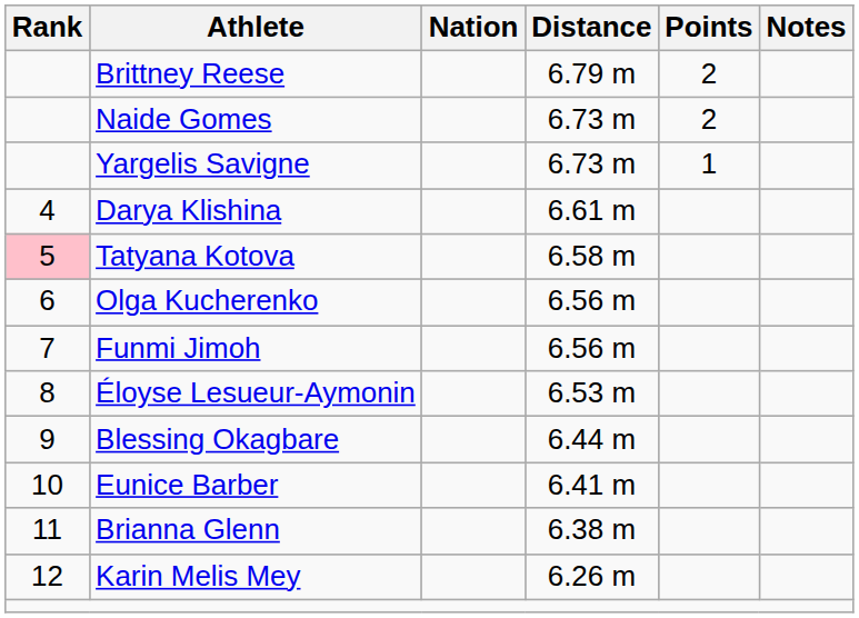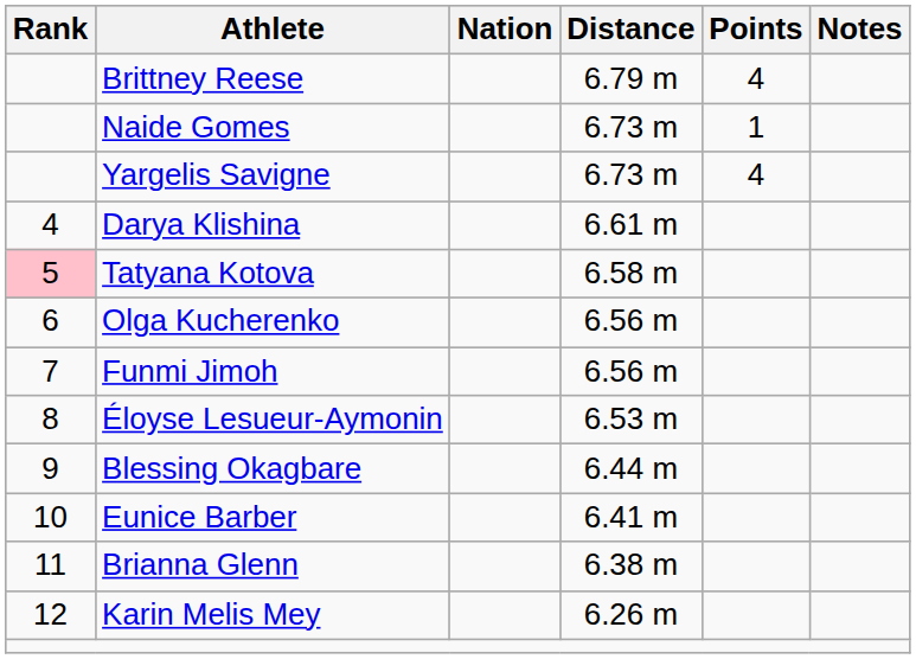 <table class="wikitable mw-datatable sortable" style="text-align:center;">
 <tr>
 <th>Rank</th>
 <th>Athlete</th>
 <th>Nation</th>
 <th>Distance</th>
 <th>Points</th>
 <th>Notes</th>
 </tr>
 <tr>
 <td></td>
 <td align=left><a href='#'>Brittney Reese</a></td>
 <td align=left></td>
 <td>6.79 m </td>
-<td>2</td>
+<td>4</td>
 <td></td>
 </tr>
 <tr>
 <td></td>
 <td align=left><a href='#'>Naide Gomes</a></td>
 <td align=left></td>
 <td>6.73 m </td>
-<td>2</td>
+<td>1</td>
 <td></td>
 </tr>
 <tr>
 <td></td>
 <td align=left><a href='#'>Yargelis Savigne</a></td>
 <td align=left></td>
 <td>6.73 m </td>
-<td>1</td>
+<td>4</td>
 <td></td>
 </tr>
 <tr>
 <td>4</td>
 <td align=left><a href='#'>Darya Klishina</a></td>
 <td align=left></td>
 <td>6.61 m </td>
 <td></td>
 <td></td>
 </tr>
 <tr>
 <td style="background: pink;">5</td>
 <td align="left"><a href='#'>Tatyana Kotova</a></td>
 <td align="left"></td>
 <td>6.58 m </td>
 <td></td>
 <td></td>
 </tr>
 <tr>
 <td>6</td>
 <td align="left"><a href='#'>Olga Kucherenko</a></td>
 <td align="left"></td>
 <td>6.56 m </td>
 <td></td>
 <td></td>
 </tr>
 <tr>
 <td>7</td>
 <td align="left"><a href='#'>Funmi Jimoh</a></td>
 <td align=left></td>
 <td>6.56 m </td>
 <td></td>
 <td></td>
 </tr>
 <tr>
 <td>8</td>
 <td align="left"><a href='#'>Éloyse Lesueur-Aymonin</a></td>
 <td align=left></td>
 <td>6.53 m </td>
 <td></td>
 <td></td>
 </tr>
 <tr>
 <td>9</td>
 <td align="left"><a href='#'>Blessing Okagbare</a></td>
 <td align=left></td>
 <td>6.44 m </td>
 <td></td>
 <td></td>
 </tr>
 <tr>
 <td>10</td>
 <td align="left"><a href='#'>Eunice Barber</a></td>
 <td align=left></td>
 <td>6.41 m </td>
 <td></td>
 <td></td>
 </tr>
 <tr>
 <td>11</td>
 <td align="left"><a href='#'>Brianna Glenn</a></td>
 <td align=left></td>
 <td>6.38 m </td>
 <td></td>
 <td></td>
 </tr>
 <tr>
 <td>12</td>
 <td align="left"><a href='#'>Karin Melis Mey</a></td>
 <td align=left></td>
 <td>6.26 m </td>
 <td></td>
 <td></td>
 </tr>
 <tr class="sortbottom">
 <td colspan=6></td>
 </tr>
 </table>
